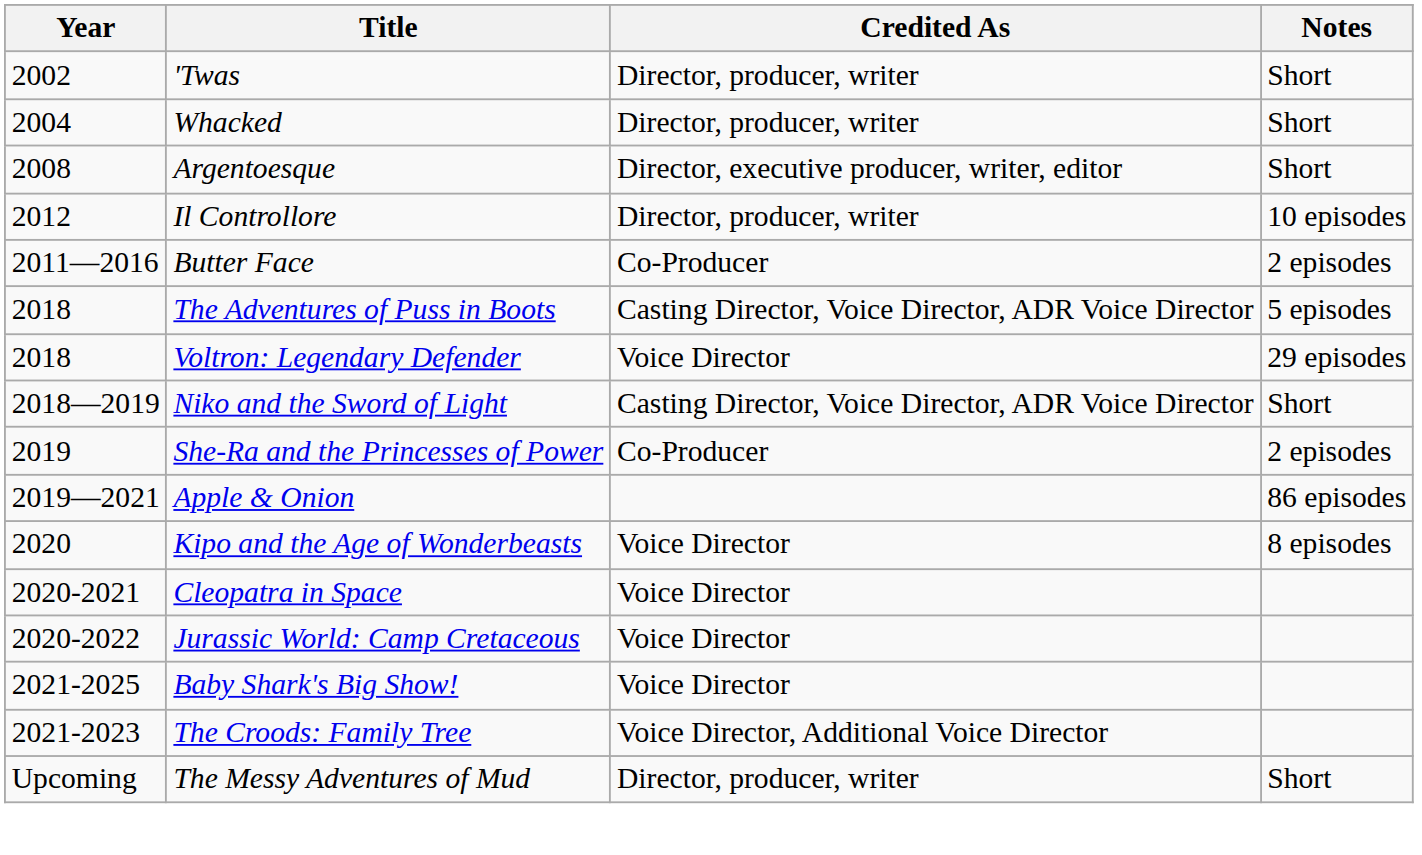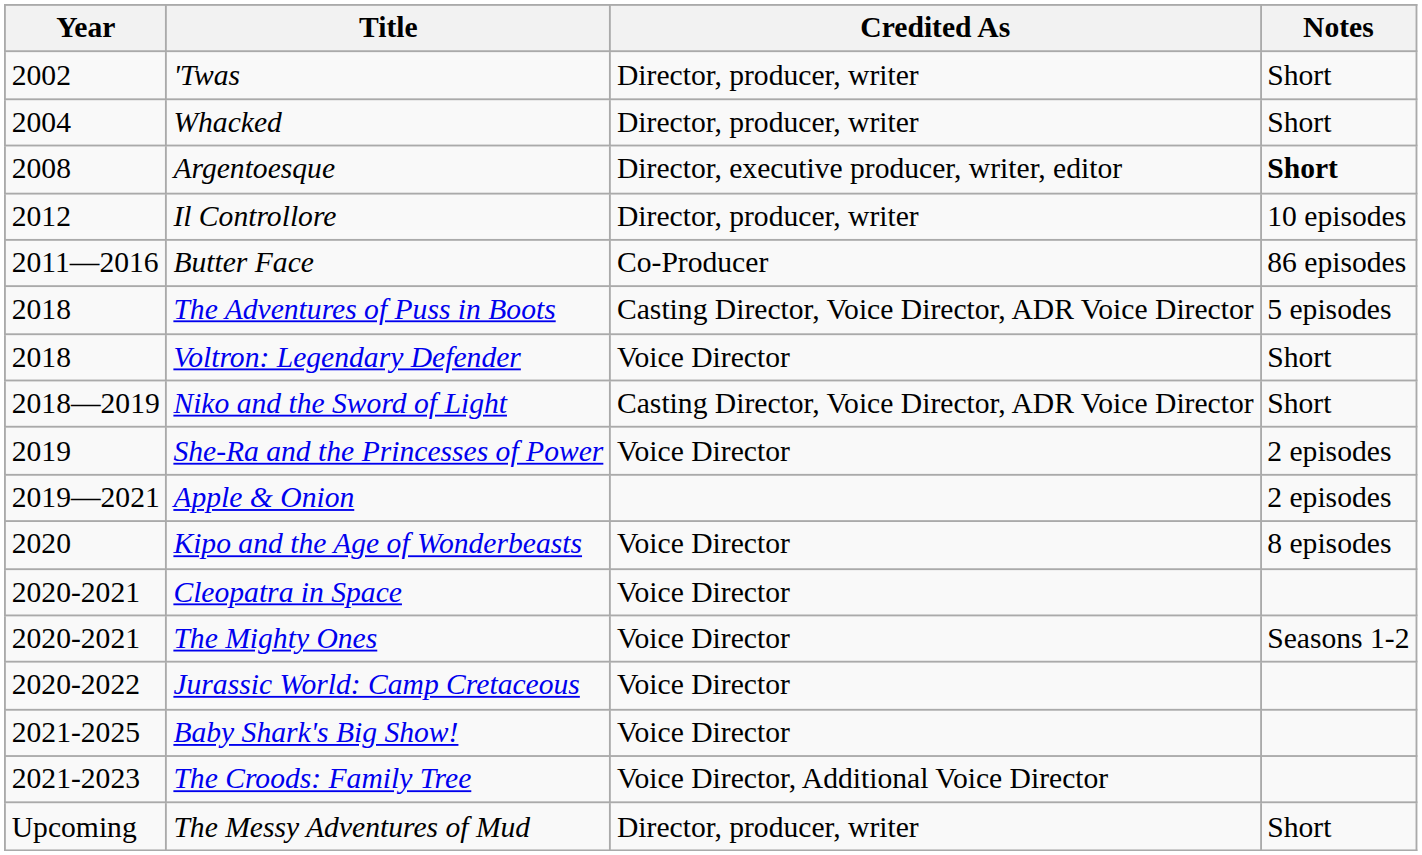 <table class="wikitable sortable">
 <tr>
 <th scope="col">Year</th>
 <th scope="col">Title</th>
 <th scope="col">Credited As</th>
 <th scope="col" class="unsortable">Notes</th>
 </tr>
 <tr>
 <td>2002</td>
 <td><em>'Twas</em></td>
 <td>Director, producer, writer</td>
 <td>Short</td>
 </tr>
 <tr>
 <td>2004</td>
 <td><em>Whacked</em></td>
 <td>Director, producer, writer</td>
 <td>Short</td>
 </tr>
 <tr>
 <td>2008</td>
 <td><em>Argentoesque</em></td>
 <td>Director, executive producer, writer, editor</td>
-<td>Short</td>
+<td><strong>Short</strong></td>
 </tr>
 <tr>
 <td>2012</td>
 <td><em>Il Controllore</em></td>
 <td>Director, producer, writer</td>
 <td>10 episodes</td>
 </tr>
 <tr>
 <td>2011—2016</td>
 <td><em>Butter Face</em></td>
 <td>Co-Producer</td>
-<td>2 episodes</td>
+<td>86 episodes</td>
 </tr>
 <tr>
 <td>2018</td>
 <td><em><a href='#'>The Adventures of Puss in Boots</a></em></td>
 <td>Casting Director, Voice Director, ADR Voice Director</td>
 <td>5 episodes</td>
 </tr>
 <tr>
 <td>2018</td>
 <td><em><a href='#'>Voltron: Legendary Defender</a></em></td>
 <td>Voice Director</td>
-<td>29 episodes</td>
+<td>Short</td>
 </tr>
 <tr>
 <td>2018—2019</td>
 <td><em><a href='#'>Niko and the Sword of Light</a></em></td>
 <td>Casting Director, Voice Director, ADR Voice Director</td>
 <td>Short</td>
 </tr>
 <tr>
 <td>2019</td>
 <td><em><a href='#'>She-Ra and the Princesses of Power</a></em></td>
-<td>Co-Producer</td>
+<td>Voice Director</td>
 <td>2 episodes</td>
 </tr>
 <tr>
 <td>2019—2021</td>
 <td><em><a href='#'>Apple & Onion</a></em></td>
 <td></td>
-<td>86 episodes</td>
+<td>2 episodes</td>
 </tr>
 <tr>
 <td>2020</td>
 <td><em><a href='#'>Kipo and the Age of Wonderbeasts</a></em></td>
 <td>Voice Director</td>
 <td>8 episodes</td>
 </tr>
 <tr>
 <td>2020-2021</td>
 <td><em><a href='#'>Cleopatra in Space</a></em></td>
 <td>Voice Director</td>
 <td></td>
+</tr>
+<tr>
+<td>2020-2021</td>
+<td><em><a href='#'>The Mighty Ones</a></em></td>
+<td>Voice Director</td>
+<td>Seasons 1-2</td>
 </tr>
 <tr>
 <td>2020-2022</td>
 <td><em><a href='#'>Jurassic World: Camp Cretaceous</a></em></td>
 <td>Voice Director</td>
 <td></td>
 </tr>
 <tr>
 <td>2021-2025</td>
 <td><em><a href='#'>Baby Shark's Big Show!</a></em></td>
 <td>Voice Director</td>
 <td></td>
 </tr>
 <tr>
 <td>2021-2023</td>
 <td><em><a href='#'>The Croods: Family Tree</a></em></td>
 <td>Voice Director, Additional Voice Director</td>
 <td></td>
 </tr>
 <tr>
 <td>Upcoming</td>
 <td><em>The Messy Adventures of Mud</em></td>
 <td>Director, producer, writer</td>
 <td>Short</td>
 </tr>
 </table>
